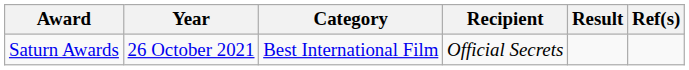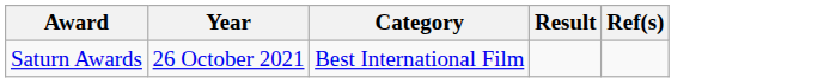 <table class="wikitable plainrowheaders sortable">
 <tr>
 <th scope=col>Award</th>
 <th scope=col>Year</th>
 <th scope=col>Category</th>
-<th scope=col>Recipient</th>
 <th scope=col>Result</th>
 <th scope=col>Ref(s)</th>
 </tr>
 <tr>
 <td><a href='#'>Saturn Awards</a></td>
 <td><a href='#'>26 October 2021</a></td>
 <td><a href='#'>Best International Film</a></td>
-<td><em>Official Secrets</em></td>
 <td></td>
 <td></td>
 </tr>
 </table>
